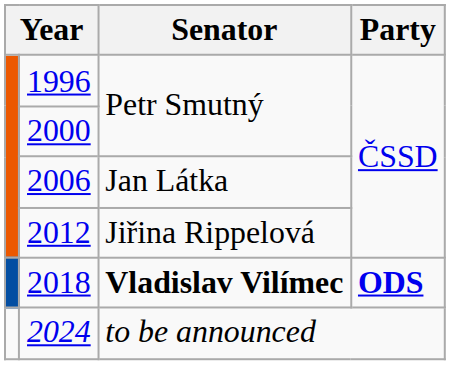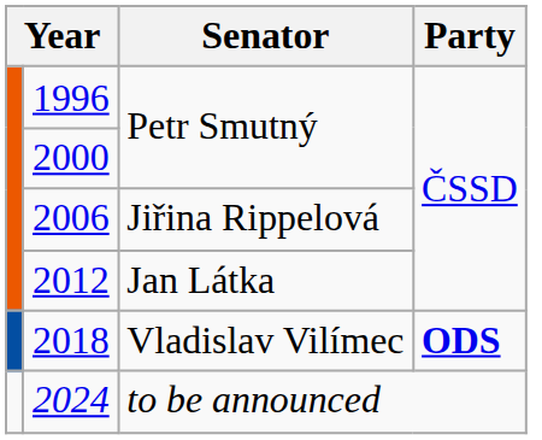 <table class="wikitable">
 <tr>
 <th colspan="2">Year</th>
 <th>Senator</th>
 <th>Party</th>
 </tr>
 <tr>
 <td rowspan="4" style="background-color:#EC5800;"></td>
 <td><a href='#'>1996</a></td>
 <td rowspan="2">Petr Smutný</td>
 <td rowspan="4"><a href='#'>ČSSD</a></td>
 </tr>
 <tr>
 <td><a href='#'>2000</a></td>
 </tr>
 <tr>
 <td><a href='#'>2006</a></td>
-<td>Jan Látka</td>
+<td>Jiřina Rippelová</td>
 </tr>
 <tr>
 <td><a href='#'>2012</a></td>
-<td>Jiřina Rippelová</td>
+<td>Jan Látka</td>
 </tr>
 <tr>
 <td style="background-color:#034EA2;"></td>
 <td><a href='#'>2018</a></td>
-<td><strong>Vladislav Vilímec</strong></td>
+<td>Vladislav Vilímec</td>
 <td><strong><a href='#'>ODS</a></strong></td>
 </tr>
 <tr>
 <td></td>
 <td><em><a href='#'>2024</a></em></td>
 <td colspan="2"><em>to be announced</em></td>
 </tr>
 </table>
